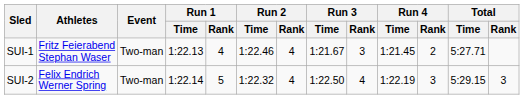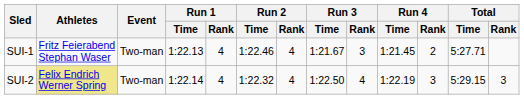 <table class="wikitable" border="1" style="font-size:90%">
 <tr>
 <th rowspan="2">Sled</th>
 <th rowspan="2">Athletes</th>
 <th rowspan="2">Event</th>
 <th colspan="2">Run 1</th>
 <th colspan="2">Run 2</th>
 <th colspan="2">Run 3</th>
 <th colspan="2">Run 4</th>
 <th colspan="2">Total</th>
 </tr>
 <tr>
 <th>Time</th>
 <th>Rank</th>
 <th>Time</th>
 <th>Rank</th>
 <th>Time</th>
 <th>Rank</th>
 <th>Time</th>
 <th>Rank</th>
 <th>Time</th>
 <th>Rank</th>
 </tr>
 <tr>
 <td align="center">SUI-1</td>
 <td><a href='#'>Fritz Feierabend</a><br><a href='#'>Stephan Waser</a></td>
 <td>Two-man</td>
 <td align="center">1:22.13</td>
 <td align="center">4</td>
 <td align="center">1:22.46</td>
 <td align="center">4</td>
 <td align="center">1:21.67</td>
 <td align="center">3</td>
 <td align="center">1:21.45</td>
 <td align="center">2</td>
 <td align="center">5:27.71</td>
 <td align="center"></td>
 </tr>
 <tr>
 <td align="center">SUI-2</td>
-<td><a href='#'>Felix Endrich</a><br><a href='#'>Werner Spring</a></td>
+<td style="background: khaki;"><a href='#'>Felix Endrich</a><br><a href='#'>Werner Spring</a></td>
 <td>Two-man</td>
 <td align="center">1:22.14</td>
-<td align="center">5</td>
+<td align="center">4</td>
 <td align="center">1:22.32</td>
 <td align="center">4</td>
 <td align="center">1:22.50</td>
 <td align="center">4</td>
 <td align="center">1:22.19</td>
 <td align="center">3</td>
 <td align="center">5:29.15</td>
 <td align="center">3</td>
 </tr>
 </table>
